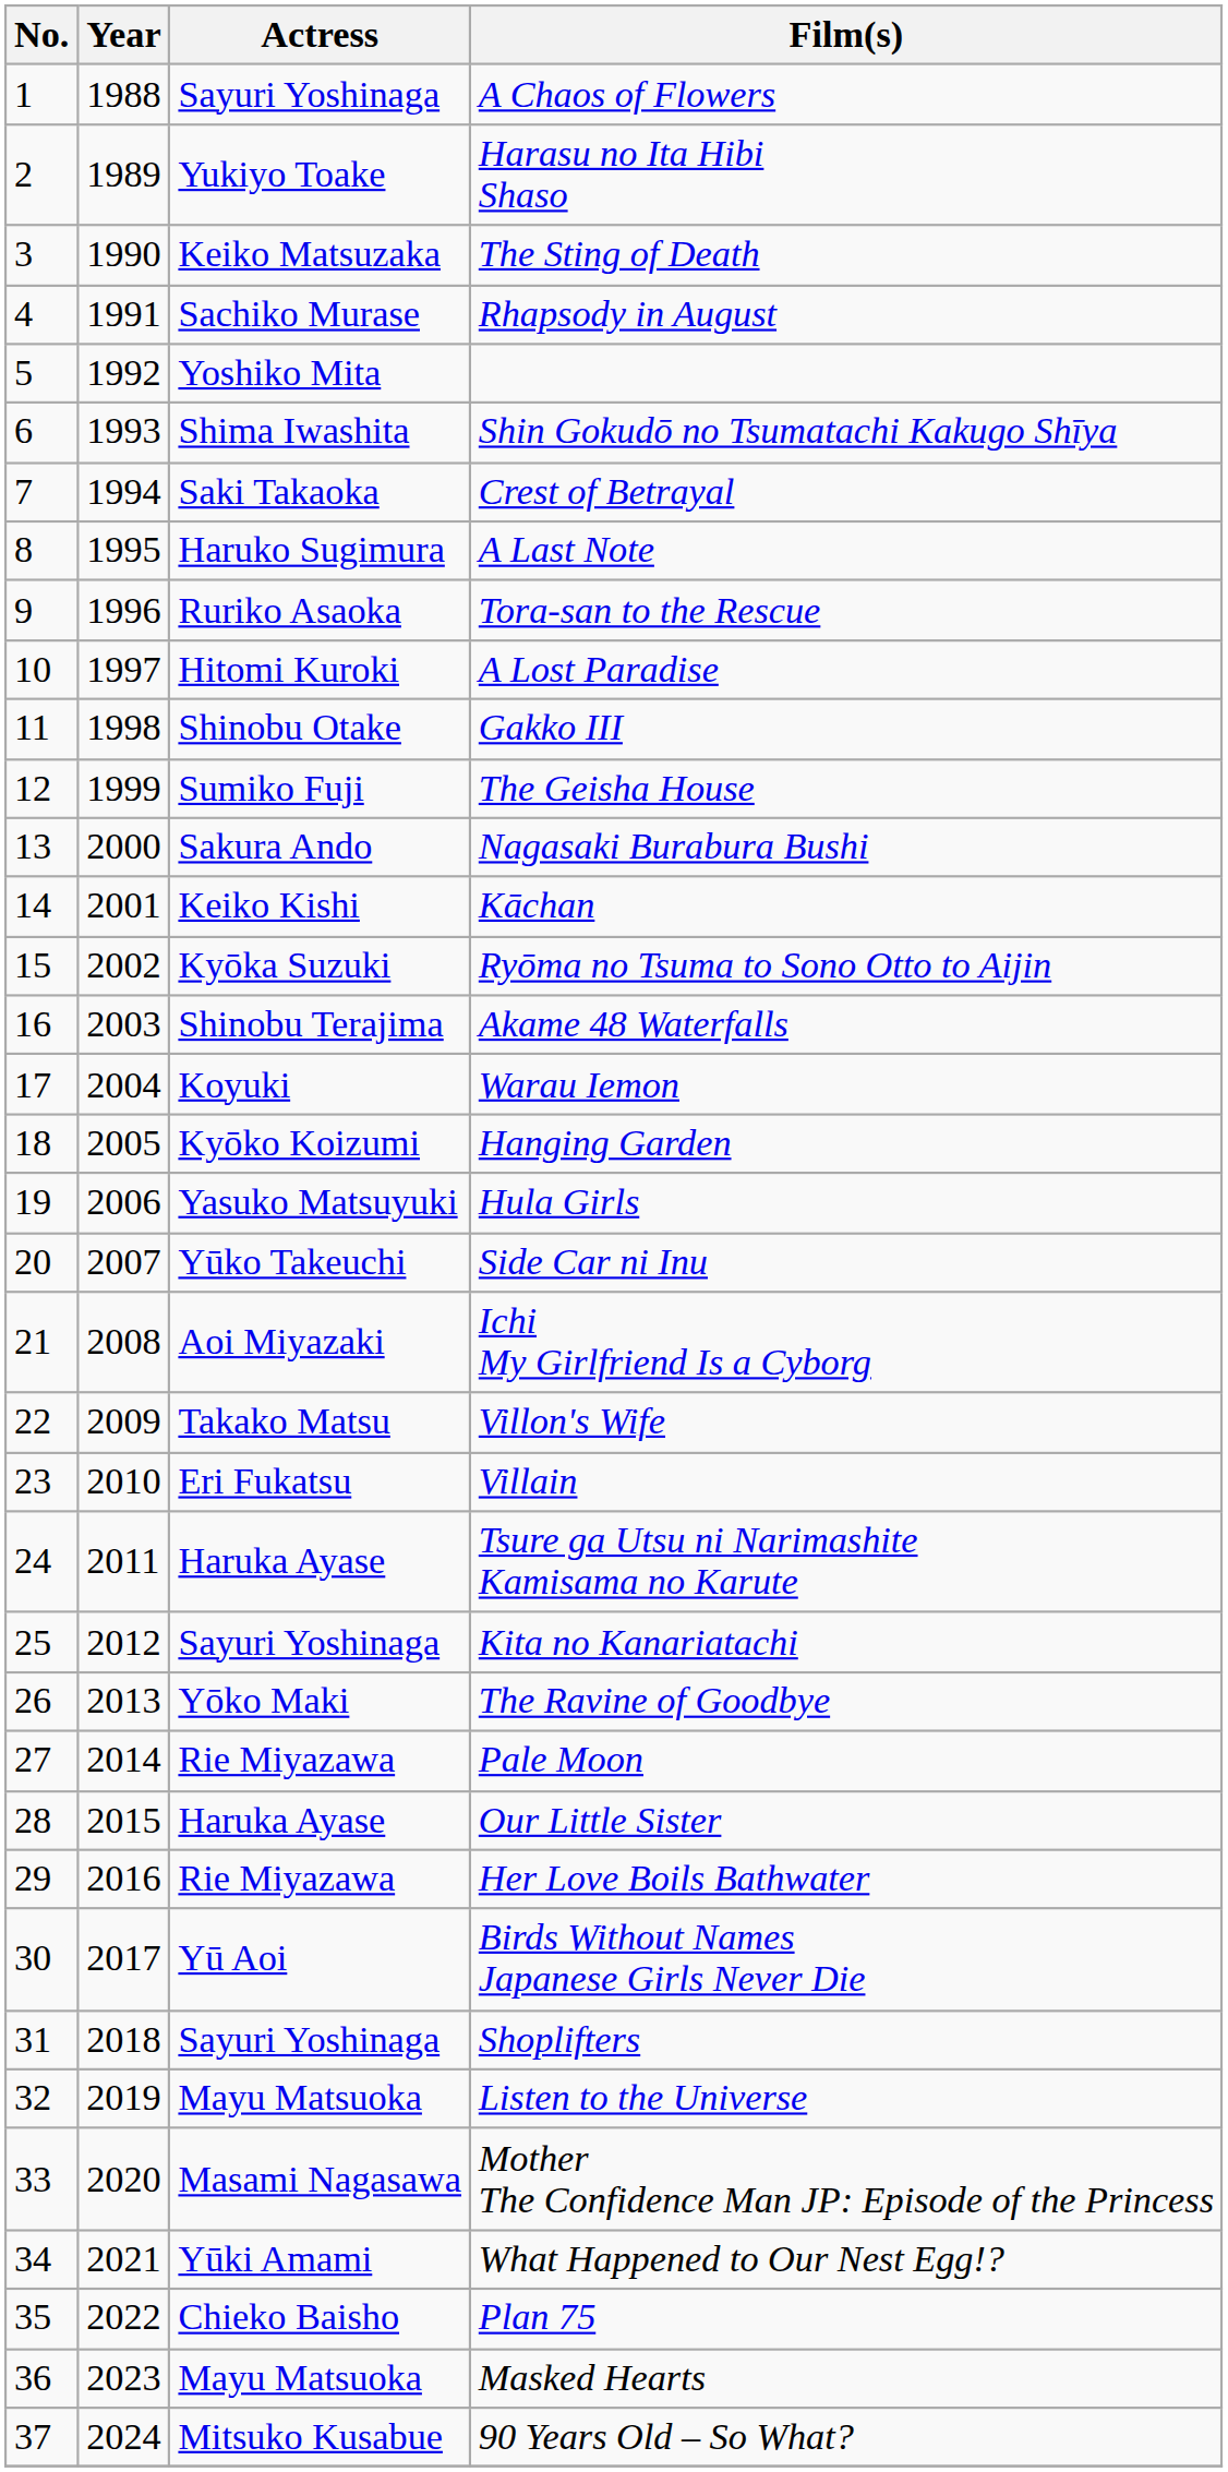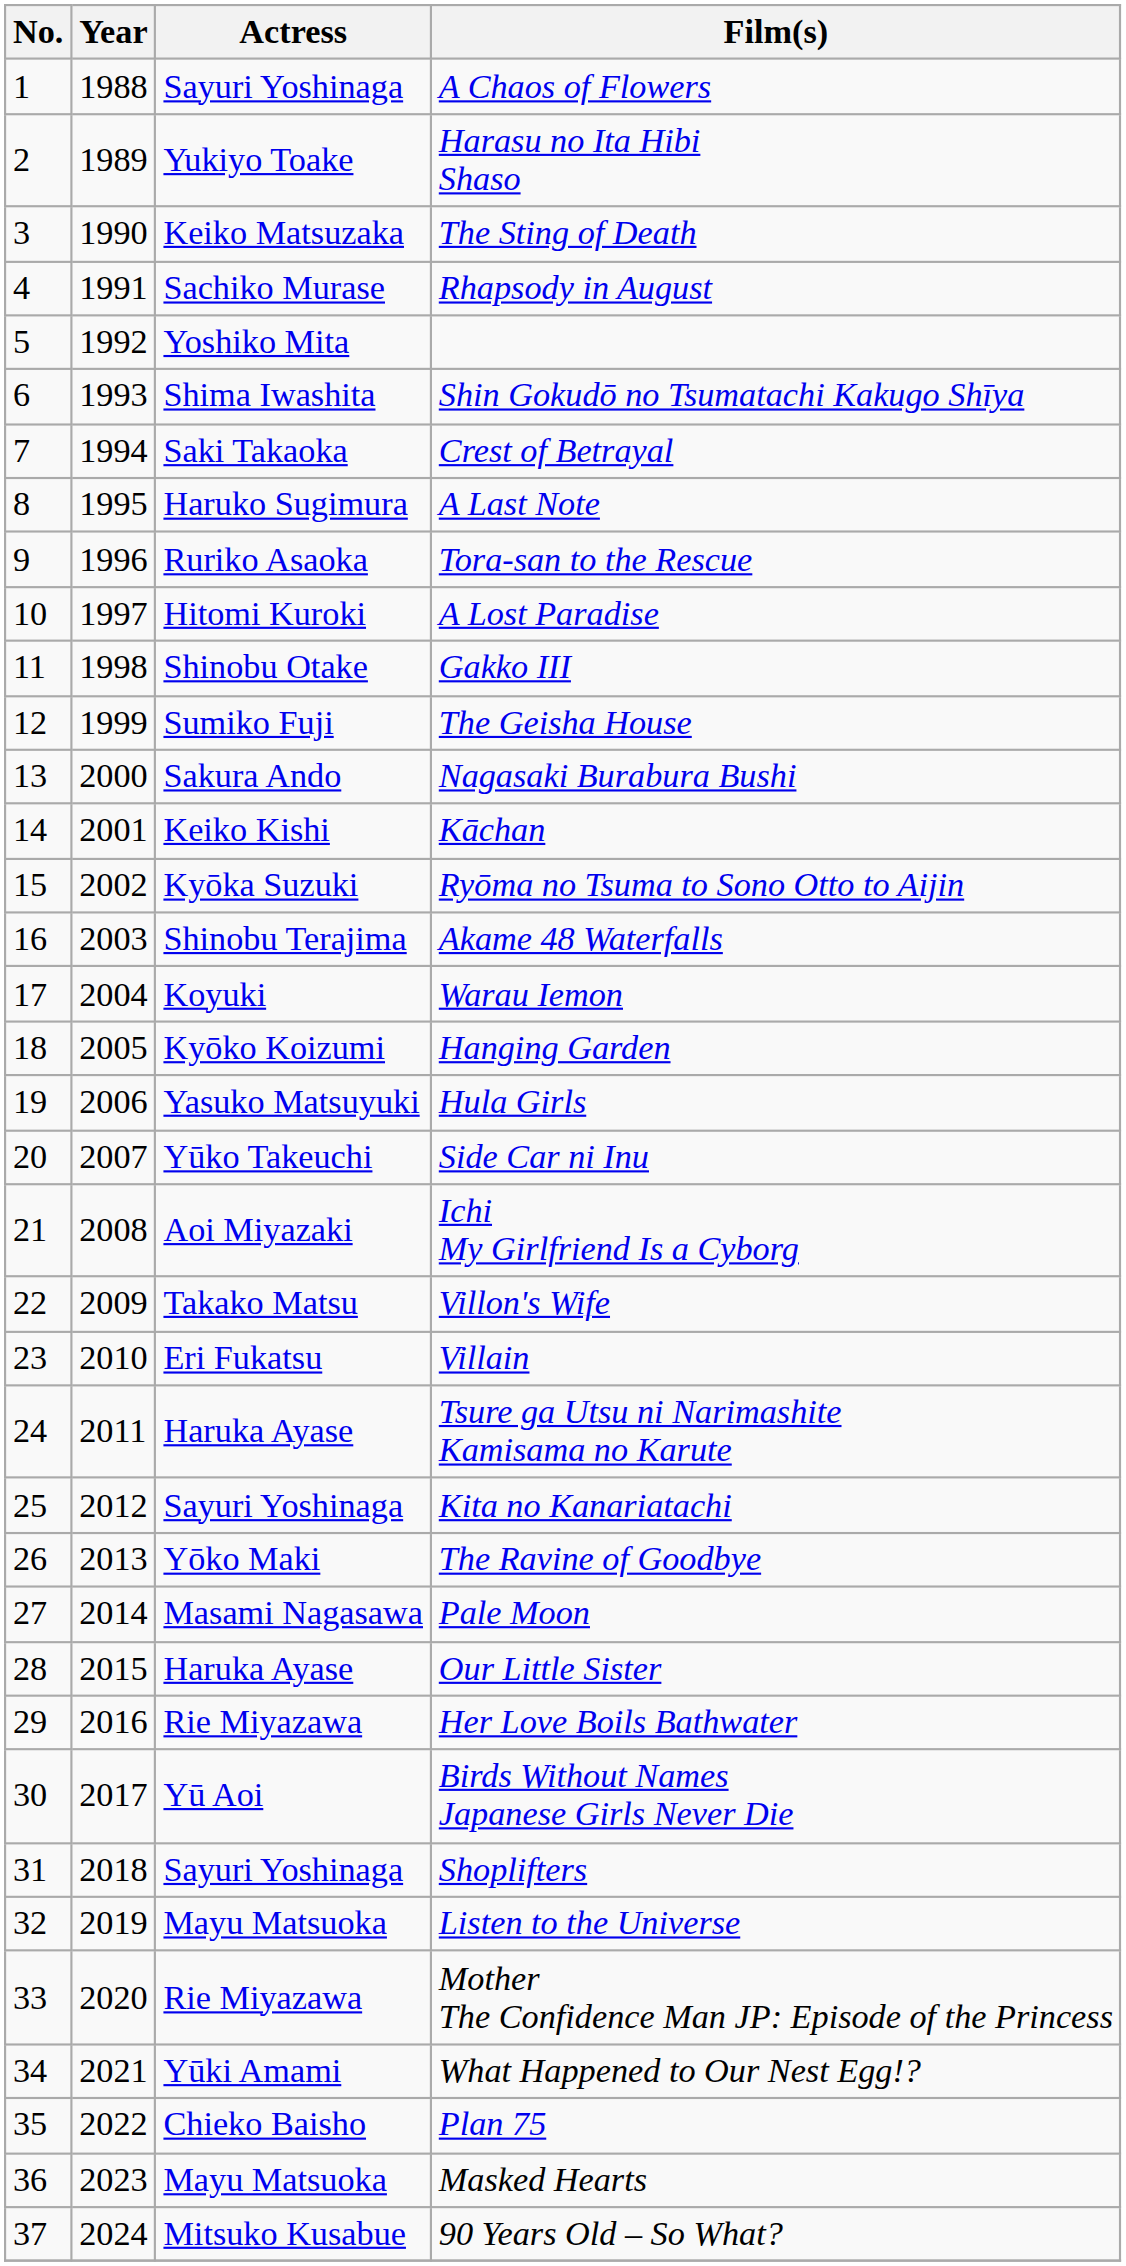 <table class="wikitable sortable">
 <tr>
 <th>No.</th>
 <th>Year</th>
 <th>Actress</th>
 <th>Film(s)</th>
 </tr>
 <tr>
 <td>1</td>
 <td>1988</td>
 <td><a href='#'>Sayuri Yoshinaga</a></td>
 <td><em><a href='#'>A Chaos of Flowers</a></em></td>
 </tr>
 <tr>
 <td>2</td>
 <td>1989</td>
 <td><a href='#'>Yukiyo Toake</a></td>
 <td><em><a href='#'>Harasu no Ita Hibi</a></em><br><em><a href='#'>Shaso</a></em></td>
 </tr>
 <tr>
 <td>3</td>
 <td>1990</td>
 <td><a href='#'>Keiko Matsuzaka</a></td>
 <td><em><a href='#'>The Sting of Death</a></em></td>
 </tr>
 <tr>
 <td>4</td>
 <td>1991</td>
 <td><a href='#'>Sachiko Murase</a></td>
 <td><em><a href='#'>Rhapsody in August</a></em></td>
 </tr>
 <tr>
 <td>5</td>
 <td>1992</td>
 <td><a href='#'>Yoshiko Mita</a></td>
 <td></td>
 </tr>
 <tr>
 <td>6</td>
 <td>1993</td>
 <td><a href='#'>Shima Iwashita</a></td>
 <td><em><a href='#'>Shin Gokudō no Tsumatachi Kakugo Shīya</a></em></td>
 </tr>
 <tr>
 <td>7</td>
 <td>1994</td>
 <td><a href='#'>Saki Takaoka</a></td>
 <td><em><a href='#'>Crest of Betrayal</a></em></td>
 </tr>
 <tr>
 <td>8</td>
 <td>1995</td>
 <td><a href='#'>Haruko Sugimura</a></td>
 <td><em><a href='#'>A Last Note</a></em></td>
 </tr>
 <tr>
 <td>9</td>
 <td>1996</td>
 <td><a href='#'>Ruriko Asaoka</a></td>
 <td><em><a href='#'>Tora-san to the Rescue</a></em></td>
 </tr>
 <tr>
 <td>10</td>
 <td>1997</td>
 <td><a href='#'>Hitomi Kuroki</a></td>
 <td><em><a href='#'>A Lost Paradise</a></em></td>
 </tr>
 <tr>
 <td>11</td>
 <td>1998</td>
 <td><a href='#'>Shinobu Otake</a></td>
 <td><em><a href='#'>Gakko III</a></em></td>
 </tr>
 <tr>
 <td>12</td>
 <td>1999</td>
 <td><a href='#'>Sumiko Fuji</a></td>
 <td><em><a href='#'>The Geisha House</a></em></td>
 </tr>
 <tr>
 <td>13</td>
 <td>2000</td>
 <td><a href='#'>Sakura Ando</a></td>
 <td><em><a href='#'>Nagasaki Burabura Bushi</a></em></td>
 </tr>
 <tr>
 <td>14</td>
 <td>2001</td>
 <td><a href='#'>Keiko Kishi</a></td>
 <td><em><a href='#'>Kāchan</a></em></td>
 </tr>
 <tr>
 <td>15</td>
 <td>2002</td>
 <td><a href='#'>Kyōka Suzuki</a></td>
 <td><em><a href='#'>Ryōma no Tsuma to Sono Otto to Aijin</a></em></td>
 </tr>
 <tr>
 <td>16</td>
 <td>2003</td>
 <td><a href='#'>Shinobu Terajima</a></td>
 <td><em><a href='#'>Akame 48 Waterfalls</a></em></td>
 </tr>
 <tr>
 <td>17</td>
 <td>2004</td>
 <td><a href='#'>Koyuki</a></td>
 <td><em><a href='#'>Warau Iemon</a></em></td>
 </tr>
 <tr>
 <td>18</td>
 <td>2005</td>
 <td><a href='#'>Kyōko Koizumi</a></td>
 <td><em><a href='#'>Hanging Garden</a></em></td>
 </tr>
 <tr>
 <td>19</td>
 <td>2006</td>
 <td><a href='#'>Yasuko Matsuyuki</a></td>
 <td><em><a href='#'>Hula Girls</a></em></td>
 </tr>
 <tr>
 <td>20</td>
 <td>2007</td>
 <td><a href='#'>Yūko Takeuchi</a></td>
 <td><em><a href='#'>Side Car ni Inu</a></em></td>
 </tr>
 <tr>
 <td>21</td>
 <td>2008</td>
 <td><a href='#'>Aoi Miyazaki</a></td>
 <td><em><a href='#'>Ichi</a><br><a href='#'>My Girlfriend Is a Cyborg</a></em></td>
 </tr>
 <tr>
 <td>22</td>
 <td>2009</td>
 <td><a href='#'>Takako Matsu</a></td>
 <td><em><a href='#'>Villon's Wife</a></em></td>
 </tr>
 <tr>
 <td>23</td>
 <td>2010</td>
 <td><a href='#'>Eri Fukatsu</a></td>
 <td><em><a href='#'>Villain</a></em></td>
 </tr>
 <tr>
 <td>24</td>
 <td>2011</td>
 <td><a href='#'>Haruka Ayase</a></td>
 <td><em><a href='#'>Tsure ga Utsu ni Narimashite</a></em><br><em><a href='#'>Kamisama no Karute</a></em></td>
 </tr>
 <tr>
 <td>25</td>
 <td>2012</td>
 <td><a href='#'>Sayuri Yoshinaga</a></td>
 <td><em><a href='#'>Kita no Kanariatachi</a></em></td>
 </tr>
 <tr>
 <td>26</td>
 <td>2013</td>
 <td><a href='#'>Yōko Maki</a></td>
 <td><em><a href='#'>The Ravine of Goodbye</a></em></td>
 </tr>
 <tr>
 <td>27</td>
 <td>2014</td>
-<td><a href='#'>Rie Miyazawa</a></td>
+<td><a href='#'>Masami Nagasawa</a></td>
 <td><em><a href='#'>Pale Moon</a></em></td>
 </tr>
 <tr>
 <td>28</td>
 <td>2015</td>
 <td><a href='#'>Haruka Ayase</a></td>
 <td><em><a href='#'>Our Little Sister</a></em></td>
 </tr>
 <tr>
 <td>29</td>
 <td>2016</td>
 <td><a href='#'>Rie Miyazawa</a></td>
 <td><em><a href='#'>Her Love Boils Bathwater</a></em></td>
 </tr>
 <tr>
 <td>30</td>
 <td>2017</td>
 <td><a href='#'>Yū Aoi</a></td>
 <td><em><a href='#'>Birds Without Names</a></em><br><em><a href='#'>Japanese Girls Never Die</a></em></td>
 </tr>
 <tr>
 <td>31</td>
 <td>2018</td>
 <td><a href='#'>Sayuri Yoshinaga</a></td>
 <td><em><a href='#'>Shoplifters</a></em></td>
 </tr>
 <tr>
 <td>32</td>
 <td>2019</td>
 <td><a href='#'>Mayu Matsuoka</a></td>
 <td><em><a href='#'>Listen to the Universe</a></em></td>
 </tr>
 <tr>
 <td>33</td>
 <td>2020</td>
-<td><a href='#'>Masami Nagasawa</a></td>
+<td><a href='#'>Rie Miyazawa</a></td>
 <td><em>Mother</em><br><em>The Confidence Man JP: Episode of the Princess</em></td>
 </tr>
 <tr>
 <td>34</td>
 <td>2021</td>
 <td><a href='#'>Yūki Amami</a></td>
 <td><em>What Happened to Our Nest Egg!?</em></td>
 </tr>
 <tr>
 <td>35</td>
 <td>2022</td>
 <td><a href='#'>Chieko Baisho</a></td>
 <td><em><a href='#'>Plan 75</a></em></td>
 </tr>
 <tr>
 <td>36</td>
 <td>2023</td>
 <td><a href='#'>Mayu Matsuoka</a></td>
 <td><em>Masked Hearts</em></td>
 </tr>
 <tr>
 <td>37</td>
 <td>2024</td>
 <td><a href='#'>Mitsuko Kusabue</a></td>
 <td><em>	90 Years Old – So What?</em></td>
 </tr>
 <tr>
 </tr>
 </table>
